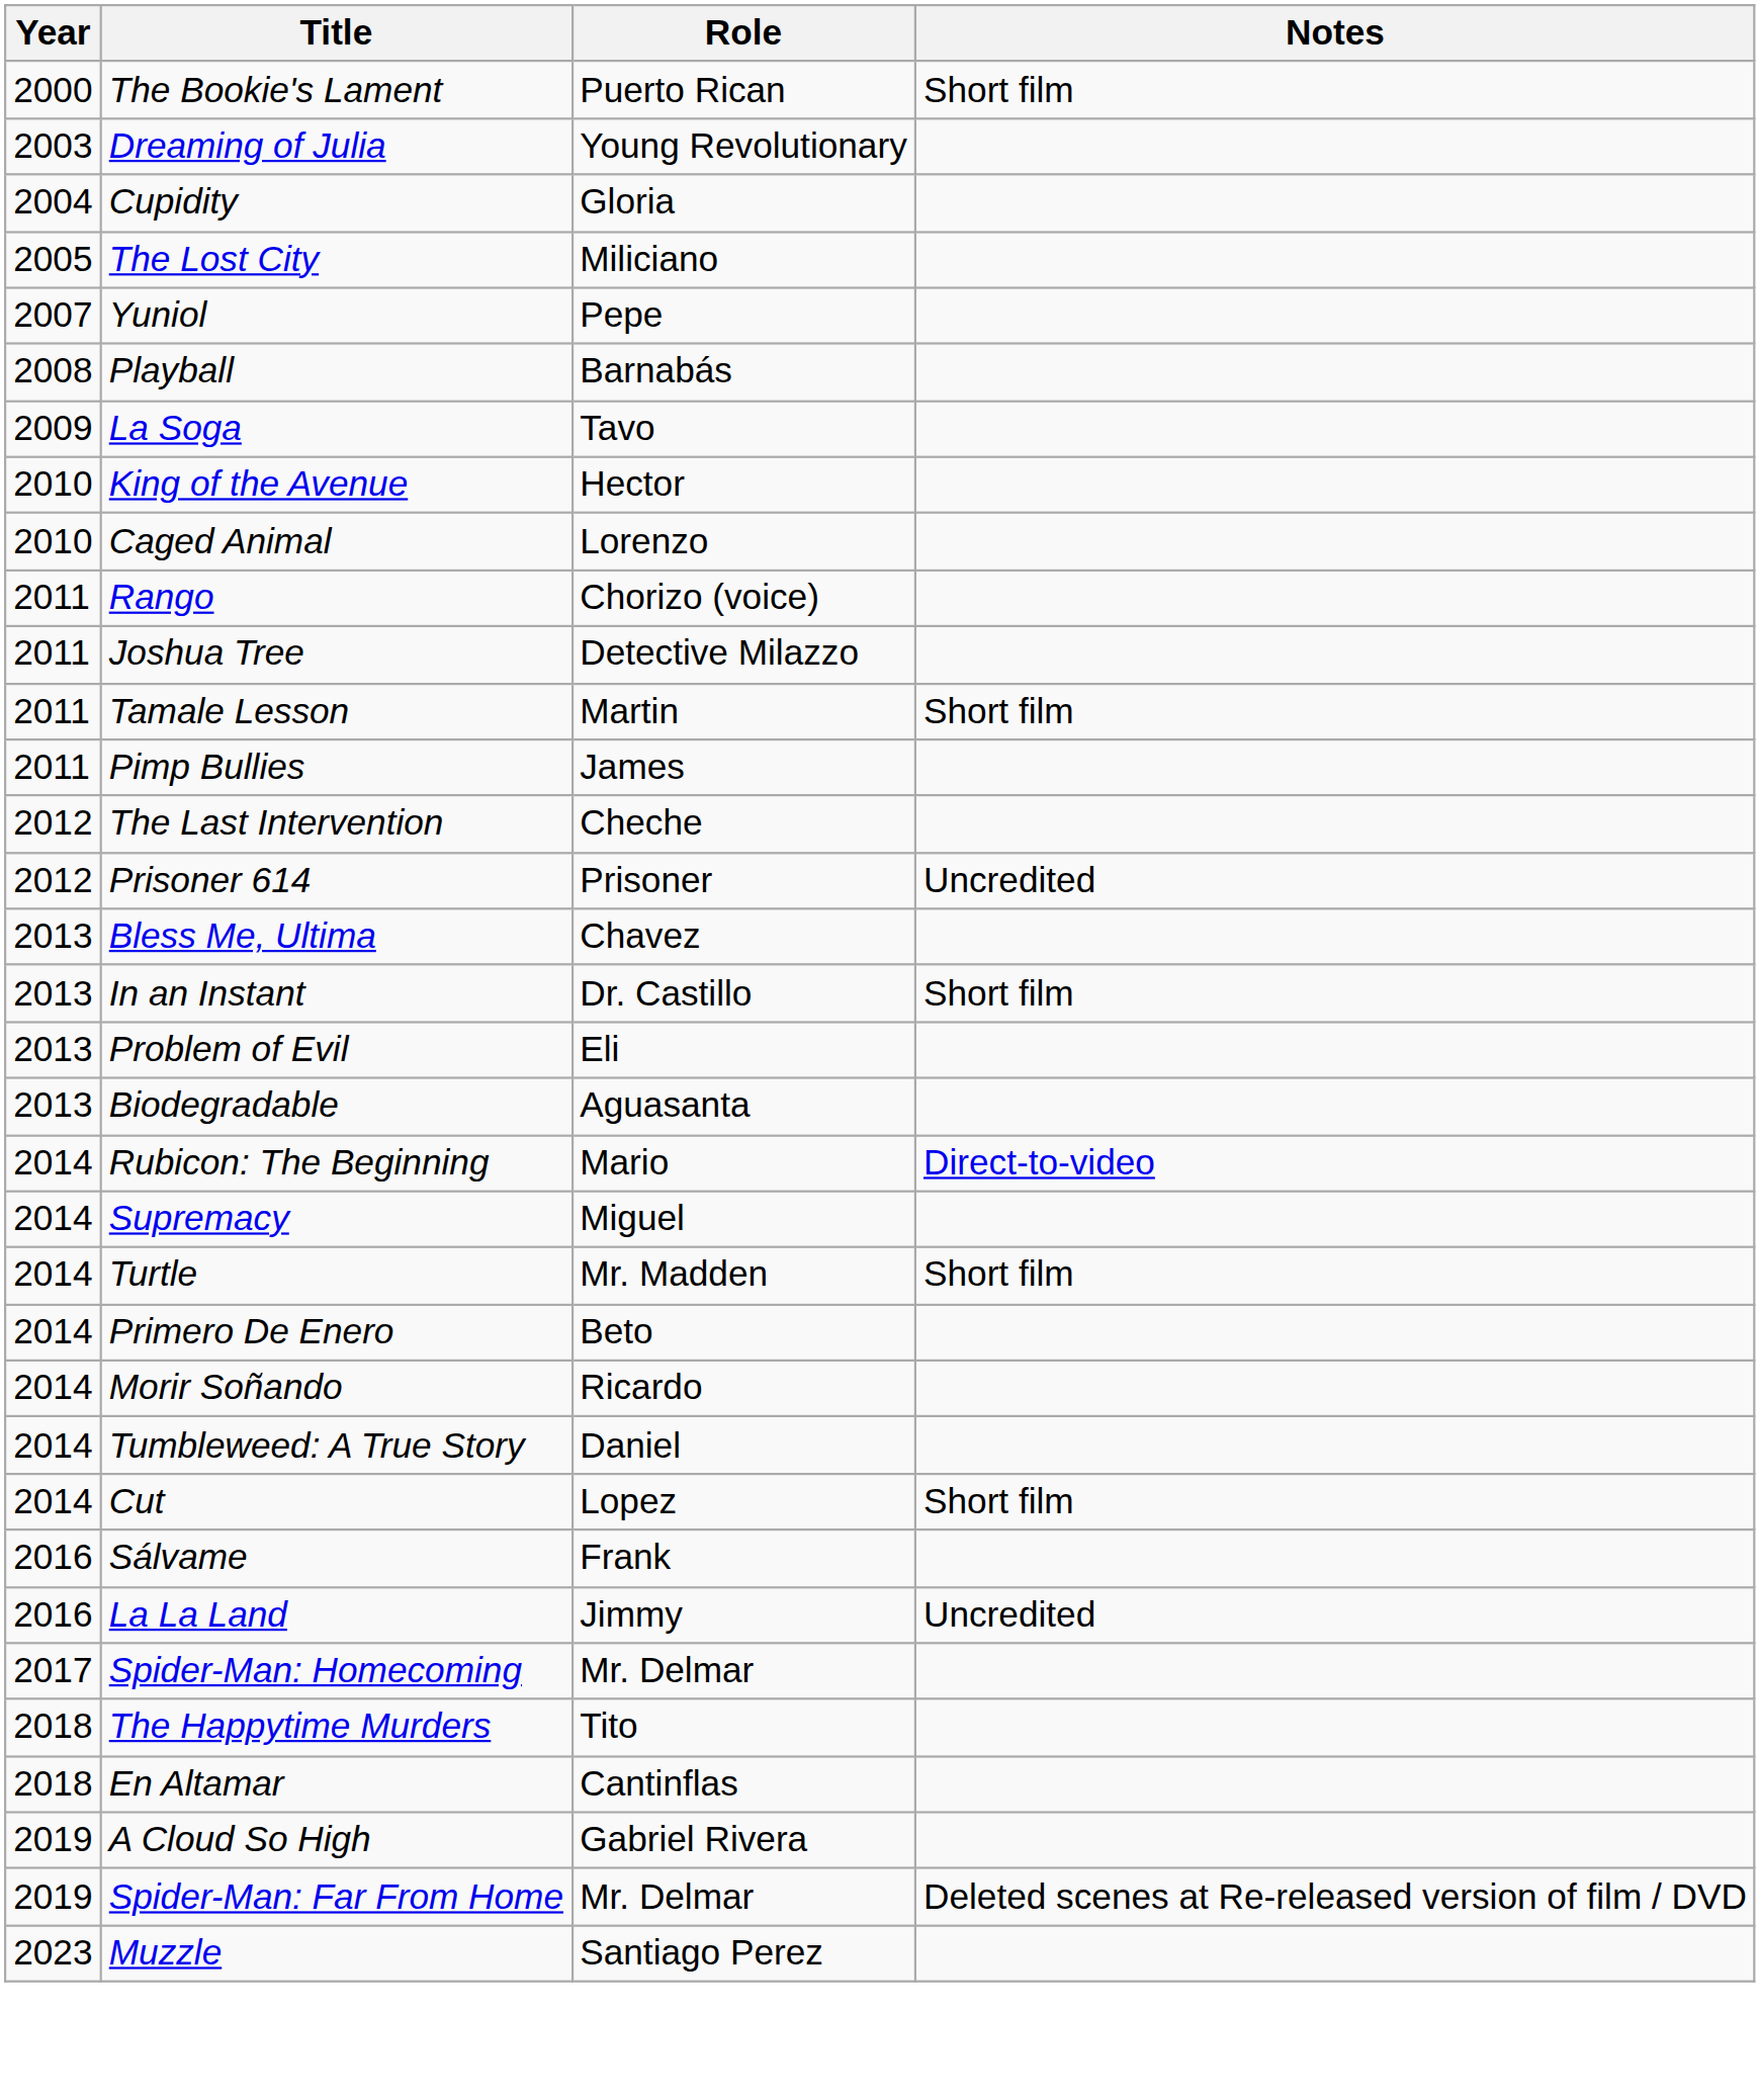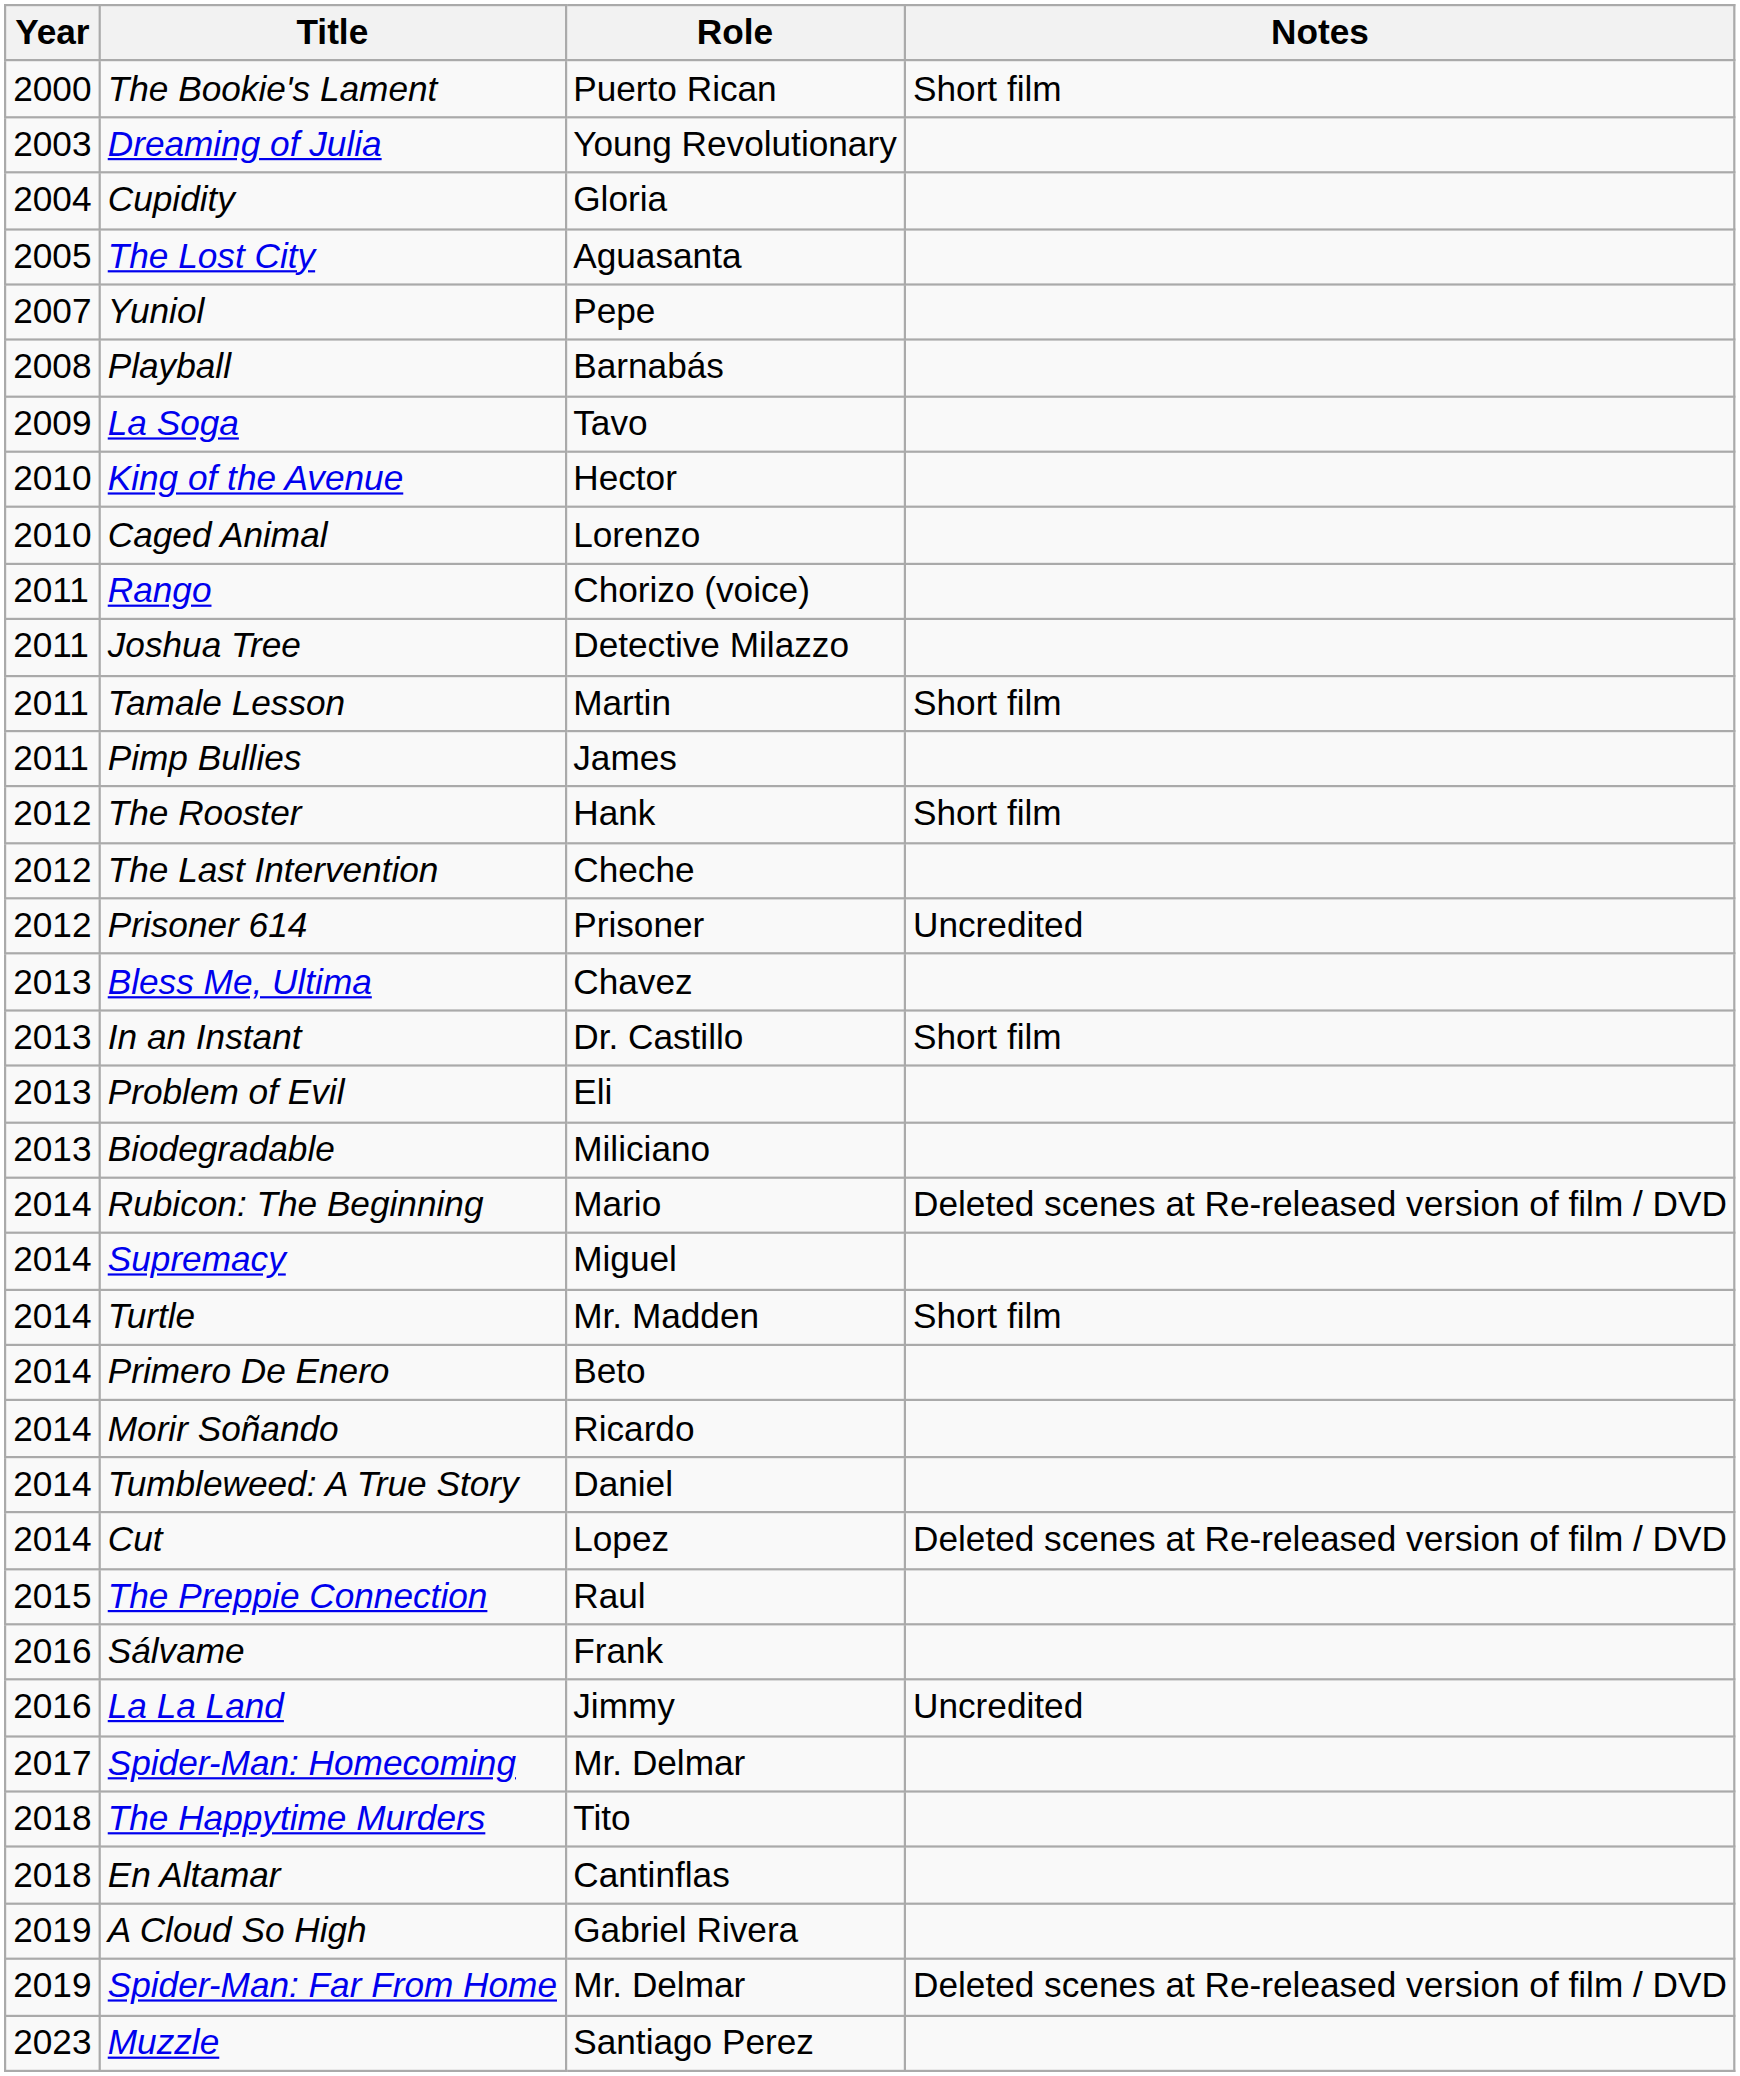 <table class="wikitable">
 <tr>
 <th>Year</th>
 <th>Title</th>
 <th>Role</th>
 <th>Notes</th>
 </tr>
 <tr>
 <td>2000</td>
 <td><em>The Bookie's Lament</em></td>
 <td>Puerto Rican</td>
 <td>Short film</td>
 </tr>
 <tr>
 <td>2003</td>
 <td><em><a href='#'>Dreaming of Julia</a></em></td>
 <td>Young Revolutionary</td>
 <td></td>
 </tr>
 <tr>
 <td>2004</td>
 <td><em>Cupidity</em></td>
 <td>Gloria</td>
 <td></td>
 </tr>
 <tr>
 <td>2005</td>
 <td><em><a href='#'>The Lost City</a></em></td>
-<td>Miliciano</td>
+<td>Aguasanta</td>
 <td></td>
 </tr>
 <tr>
 <td>2007</td>
 <td><em>Yuniol</em></td>
 <td>Pepe</td>
 <td></td>
 </tr>
 <tr>
 <td>2008</td>
 <td><em>Playball</em></td>
 <td>Barnabás</td>
 <td></td>
 </tr>
 <tr>
 <td>2009</td>
 <td><em><a href='#'>La Soga</a></em></td>
 <td>Tavo</td>
 <td></td>
 </tr>
 <tr>
 <td>2010</td>
 <td><em><a href='#'>King of the Avenue</a></em></td>
 <td>Hector</td>
 <td></td>
 </tr>
 <tr>
 <td>2010</td>
 <td><em>Caged Animal</em></td>
 <td>Lorenzo</td>
 <td></td>
 </tr>
 <tr>
 <td>2011</td>
 <td><em><a href='#'>Rango</a></em></td>
 <td>Chorizo (voice)</td>
 <td></td>
 </tr>
 <tr>
 <td>2011</td>
 <td><em>Joshua Tree</em></td>
 <td>Detective Milazzo</td>
 <td></td>
 </tr>
 <tr>
 <td>2011</td>
 <td><em>Tamale Lesson</em></td>
 <td>Martin</td>
 <td>Short film</td>
 </tr>
 <tr>
 <td>2011</td>
 <td><em>Pimp Bullies</em></td>
 <td>James</td>
 <td></td>
 </tr>
 <tr>
 <td>2012</td>
+<td><em>The Rooster</em></td>
+<td>Hank</td>
+<td>Short film</td>
+</tr>
+<tr>
+<td>2012</td>
 <td><em>The Last Intervention</em></td>
 <td>Cheche</td>
 <td></td>
 </tr>
 <tr>
 <td>2012</td>
 <td><em>Prisoner 614</em></td>
 <td>Prisoner</td>
 <td>Uncredited</td>
 </tr>
 <tr>
 <td>2013</td>
 <td><em><a href='#'>Bless Me, Ultima</a></em></td>
 <td>Chavez</td>
 <td></td>
 </tr>
 <tr>
 <td>2013</td>
 <td><em>In an Instant</em></td>
 <td>Dr. Castillo</td>
 <td>Short film</td>
 </tr>
 <tr>
 <td>2013</td>
 <td><em>Problem of Evil</em></td>
 <td>Eli</td>
 <td></td>
 </tr>
 <tr>
 <td>2013</td>
 <td><em>Biodegradable</em></td>
-<td>Aguasanta</td>
+<td>Miliciano</td>
 <td></td>
 </tr>
 <tr>
 <td>2014</td>
 <td><em>Rubicon: The Beginning</em></td>
 <td>Mario</td>
-<td><a href='#'>Direct-to-video</a></td>
+<td>Deleted scenes at Re-released version of film / DVD</td>
 </tr>
 <tr>
 <td>2014</td>
 <td><em><a href='#'>Supremacy</a></em></td>
 <td>Miguel</td>
 <td></td>
 </tr>
 <tr>
 <td>2014</td>
 <td><em>Turtle</em></td>
 <td>Mr. Madden</td>
 <td>Short film</td>
 </tr>
 <tr>
 <td>2014</td>
 <td><em>Primero De Enero</em></td>
 <td>Beto</td>
 <td></td>
 </tr>
 <tr>
 <td>2014</td>
 <td><em>Morir Soñando</em></td>
 <td>Ricardo</td>
 <td></td>
 </tr>
 <tr>
 <td>2014</td>
 <td><em>Tumbleweed: A True Story</em></td>
 <td>Daniel</td>
 <td></td>
 </tr>
 <tr>
 <td>2014</td>
 <td><em>Cut</em></td>
 <td>Lopez</td>
-<td>Short film</td>
+<td>Deleted scenes at Re-released version of film / DVD</td>
+</tr>
+<tr>
+<td>2015</td>
+<td><em><a href='#'>The Preppie Connection</a></em></td>
+<td>Raul</td>
+<td></td>
 </tr>
 <tr>
 <td>2016</td>
 <td><em>Sálvame</em></td>
 <td>Frank</td>
 <td></td>
 </tr>
 <tr>
 <td>2016</td>
 <td><em><a href='#'>La La Land</a></em></td>
 <td>Jimmy</td>
 <td>Uncredited</td>
 </tr>
 <tr>
 <td>2017</td>
 <td><em><a href='#'>Spider-Man: Homecoming</a></em></td>
 <td>Mr. Delmar</td>
 <td></td>
 </tr>
 <tr>
 <td>2018</td>
 <td><em><a href='#'>The Happytime Murders</a></em></td>
 <td>Tito</td>
 <td></td>
 </tr>
 <tr>
 <td>2018</td>
 <td><em>En Altamar</em></td>
 <td>Cantinflas</td>
 <td></td>
 </tr>
 <tr>
 <td>2019</td>
 <td><em>A Cloud So High</em></td>
 <td>Gabriel Rivera</td>
 <td></td>
 </tr>
 <tr>
 <td>2019</td>
 <td><em><a href='#'>Spider-Man: Far From Home</a></em></td>
 <td>Mr. Delmar</td>
 <td>Deleted scenes at Re-released version of film / DVD</td>
 </tr>
 <tr>
 <td>2023</td>
 <td><em><a href='#'>Muzzle</a></em></td>
 <td>Santiago Perez</td>
 <td></td>
 </tr>
 </table>
